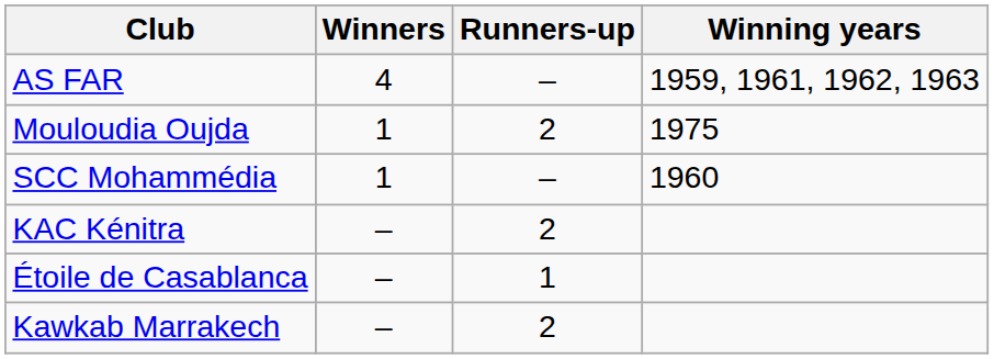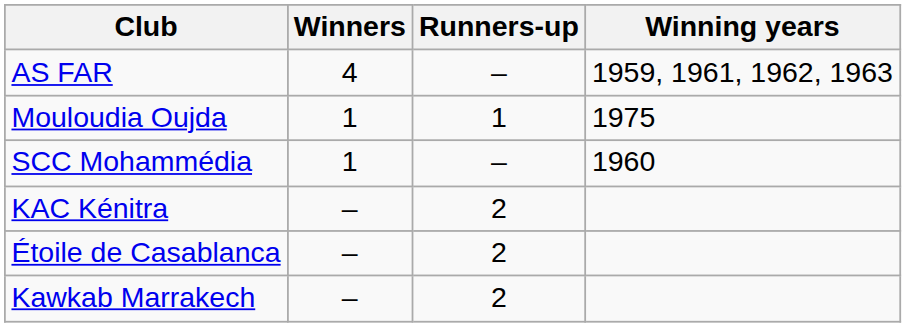 <table class="wikitable">
 <tr>
 <th>Club</th>
 <th>Winners</th>
 <th>Runners-up</th>
 <th>Winning years</th>
 </tr>
 <tr>
 <td><a href='#'>AS FAR</a></td>
 <td align=center>4</td>
 <td align=center>–</td>
 <td>1959, 1961, 1962, 1963</td>
 </tr>
 <tr>
 <td><a href='#'>Mouloudia Oujda</a></td>
 <td align=center>1</td>
-<td align=center>2</td>
+<td align=center>1</td>
 <td>1975</td>
 </tr>
 <tr>
 <td><a href='#'>SCC Mohammédia</a></td>
 <td align=center>1</td>
 <td align=center>–</td>
 <td>1960</td>
 </tr>
 <tr>
 <td><a href='#'>KAC Kénitra</a></td>
 <td align=center>–</td>
 <td align=center>2</td>
 <td></td>
 </tr>
 <tr>
 <td><a href='#'>Étoile de Casablanca</a></td>
 <td align=center>–</td>
-<td align=center>1</td>
+<td align=center>2</td>
 <td></td>
 </tr>
 <tr>
 <td><a href='#'>Kawkab Marrakech</a></td>
 <td align=center>–</td>
 <td align=center>2</td>
 <td></td>
 </tr>
 </table>
